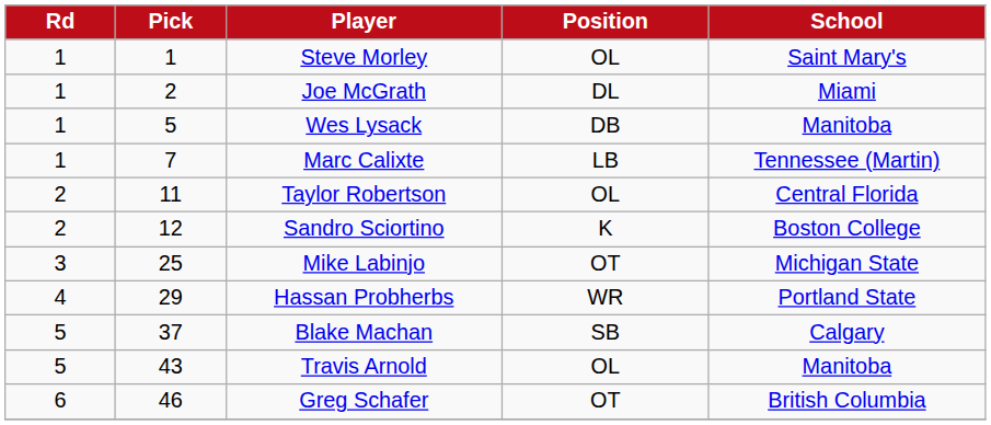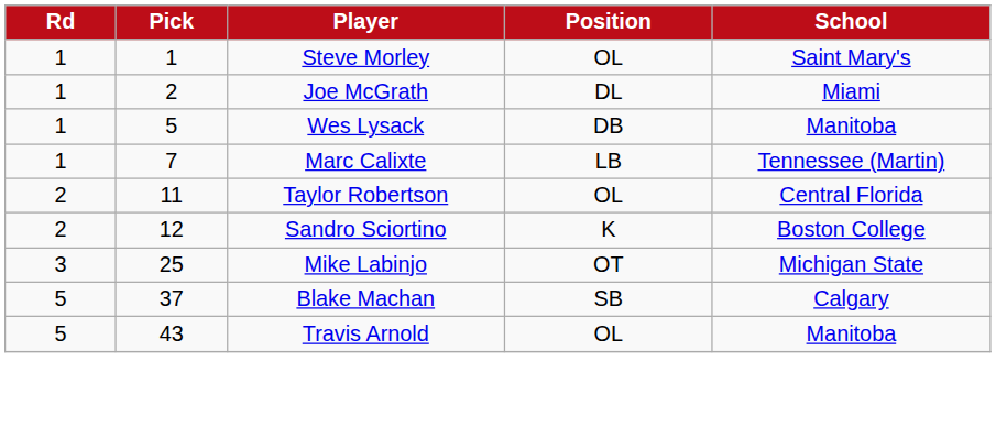 <table class="wikitable sortable">
 <tr>
 <th style="background:#bd0d18;color:#FFFFFF;"  width="8%">Rd</th>
 <th style="background:#bd0d18;color:#FFFFFF;"  width="8%">Pick</th>
 <th style="background:#bd0d18;color:#FFFFFF;"  width="20%">Player</th>
 <th style="background:#bd0d18;color:#FFFFFF;"  width="15%">Position</th>
 <th style="background:#bd0d18;color:#FFFFFF;"  width="20%">School</th>
 </tr>
 <tr align="center">
 <td align=center>1</td>
 <td>1</td>
 <td><a href='#'>Steve Morley</a></td>
 <td>OL</td>
 <td><a href='#'>Saint Mary's</a></td>
 </tr>
 <tr align="center">
 <td align=center>1</td>
 <td>2</td>
 <td><a href='#'>Joe McGrath</a></td>
 <td>DL</td>
 <td><a href='#'>Miami</a></td>
 </tr>
 <tr align="center">
 <td align=center>1</td>
 <td>5</td>
 <td><a href='#'>Wes Lysack</a></td>
 <td>DB</td>
 <td><a href='#'>Manitoba</a></td>
 </tr>
 <tr align="center">
 <td align=center>1</td>
 <td>7</td>
 <td><a href='#'>Marc Calixte</a></td>
 <td>LB</td>
 <td><a href='#'>Tennessee (Martin)</a></td>
 </tr>
 <tr align="center">
 <td align=center>2</td>
 <td>11</td>
 <td><a href='#'>Taylor Robertson</a></td>
 <td>OL</td>
 <td><a href='#'>Central Florida</a></td>
 </tr>
 <tr align="center">
 <td align=center>2</td>
 <td>12</td>
 <td><a href='#'>Sandro Sciortino</a></td>
 <td>K</td>
 <td><a href='#'>Boston College</a></td>
 </tr>
 <tr align="center">
 <td align=center>3</td>
 <td>25</td>
 <td><a href='#'>Mike Labinjo</a></td>
 <td>OT</td>
 <td><a href='#'>Michigan State</a></td>
 </tr>
 <tr align="center">
-<td align=center>4</td>
-<td>29</td>
-<td><a href='#'>Hassan Probherbs</a></td>
-<td>WR</td>
-<td><a href='#'>Portland State</a></td>
-</tr>
-<tr align="center">
 <td align=center>5</td>
 <td>37</td>
 <td><a href='#'>Blake Machan</a></td>
 <td>SB</td>
 <td><a href='#'>Calgary</a></td>
 </tr>
 <tr align="center">
 <td align=center>5</td>
 <td>43</td>
 <td><a href='#'>Travis Arnold</a></td>
 <td>OL</td>
 <td><a href='#'>Manitoba</a></td>
 </tr>
-<tr align="center">
-<td align=center>6</td>
-<td>46</td>
-<td><a href='#'>Greg Schafer</a></td>
-<td>OT</td>
-<td><a href='#'>British Columbia</a></td>
-</tr>
 <tr>
 </tr>
 </table>
